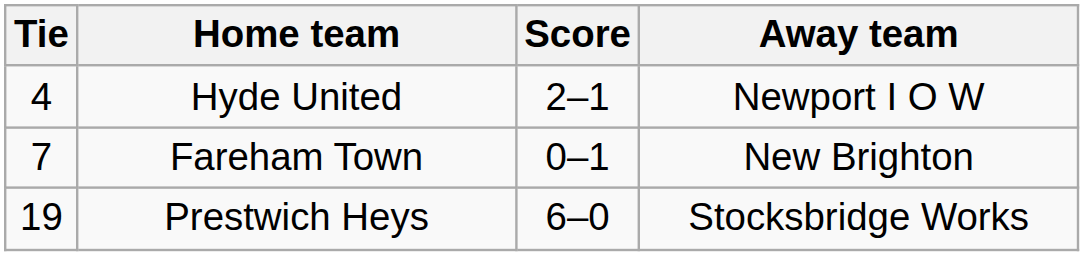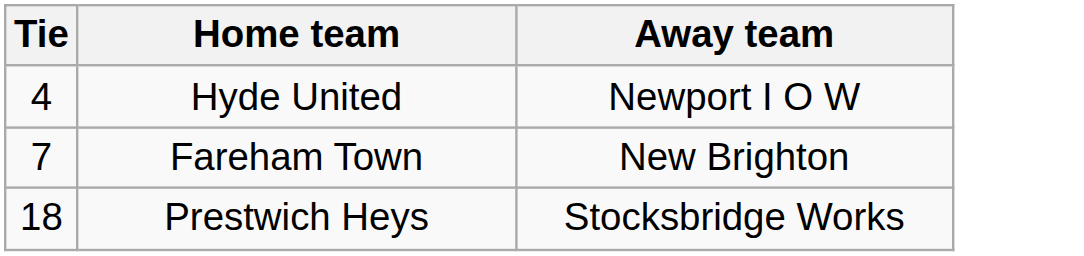 <table class="wikitable" style="text-align:center;">
 <tr>
 <th width=20>Tie</th>
 <th width=175>Home team</th>
-<th width=20>Score</th>
 <th width=175>Away team</th>
 </tr>
 <tr>
 <td>4</td>
 <td>Hyde United</td>
-<td>2–1</td>
 <td>Newport I O W</td>
 </tr>
 <tr>
 <td>7</td>
 <td>Fareham Town</td>
-<td>0–1</td>
 <td>New Brighton</td>
 </tr>
 <tr>
-<td>19</td>
+<td>18</td>
 <td>Prestwich Heys</td>
-<td>6–0</td>
 <td>Stocksbridge Works</td>
 </tr>
 </table>
